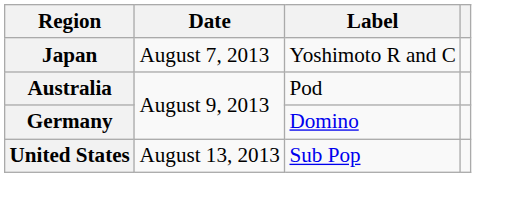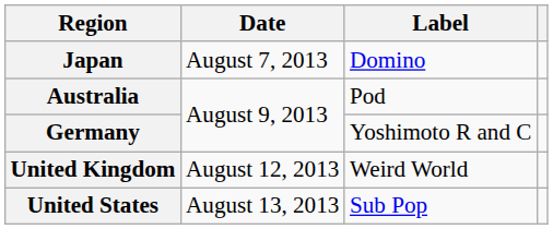 <table class="wikitable plainrowheaders">
 <tr>
 <th scope="col">Region</th>
 <th scope="col">Date</th>
 <th scope="col">Label</th>
 <th scope="col"></th>
 </tr>
 <tr>
 <th scope="row">Japan</th>
 <td>August 7, 2013</td>
-<td>Yoshimoto R and C</td>
+<td><a href='#'>Domino</a></td>
 <td align="center"></td>
 </tr>
 <tr>
 <th scope="row">Australia</th>
 <td rowspan="2">August 9, 2013</td>
 <td>Pod</td>
 <td align="center"></td>
 </tr>
 <tr>
 <th scope="row">Germany</th>
-<td><a href='#'>Domino</a></td>
+<td>Yoshimoto R and C</td>
+<td align="center"></td>
+</tr>
+<tr>
+<th scope="row">United Kingdom</th>
+<td>August 12, 2013</td>
+<td>Weird World</td>
 <td align="center"></td>
 </tr>
 <tr>
 <th scope="row">United States</th>
 <td>August 13, 2013</td>
 <td><a href='#'>Sub Pop</a></td>
 <td align="center"></td>
 </tr>
 </table>
